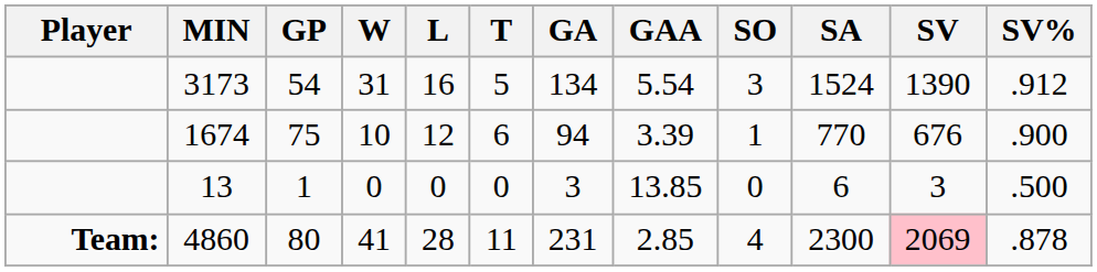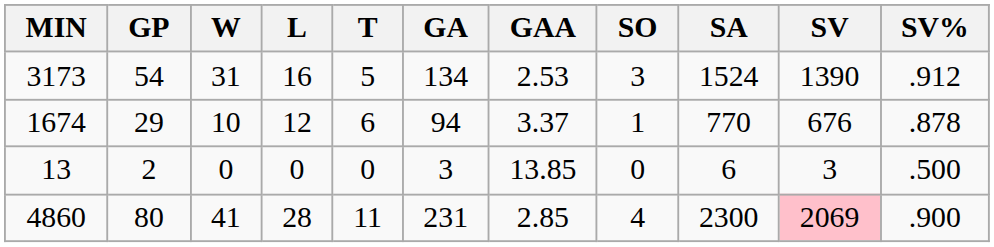 <table class="wikitable sortable" width="60%">
 <tr>
-<th bgcolor="#DDDDFF" width="10%">Player</th>
 <th width="3%" bgcolor="#DDDDFF" title="Minutes played">MIN</th>
 <th width="3%" bgcolor="#DDDDFF" title="Games played in">GP</th>
 <th width="3%" bgcolor="#DDDDFF" title="Games played in">W</th>
 <th width="3%" bgcolor="#DDDDFF"title="Games played in">L</th>
 <th width="3%" bgcolor="#DDDDFF" title="Ties">T</th>
 <th width="3%" bgcolor="#DDDDFF" title="Goals against">GA</th>
 <th width="3%" bgcolor="#DDDDFF" title="Goals against average">GAA</th>
 <th width="3%" bgcolor="#DDDDFF"title="Shut-outs">SO</th>
 <th width="3%" bgcolor="#DDDDFF" title="Shots against">SA</th>
 <th width="3%" bgcolor="#DDDDFF" title="Shots saved">SV</th>
 <th width="3%" bgcolor="#DDDDFF" title="Save percentage">SV%</th>
 </tr>
 <tr align="center">
-<td align="right"></td>
 <td>3173</td>
 <td>54</td>
 <td>31</td>
 <td>16</td>
 <td>5</td>
 <td>134</td>
-<td>5.54</td>
+<td>2.53</td>
 <td>3</td>
 <td>1524</td>
 <td>1390</td>
 <td>.912</td>
 </tr>
 <tr align="center">
-<td align="right"></td>
 <td>1674</td>
-<td>75</td>
+<td>29</td>
 <td>10</td>
 <td>12</td>
 <td>6</td>
 <td>94</td>
-<td>3.39</td>
+<td>3.37</td>
 <td>1</td>
 <td>770</td>
 <td>676</td>
-<td>.900</td>
+<td>.878</td>
 </tr>
 <tr align="center">
-<td align="right"></td>
 <td>13</td>
-<td>1</td>
+<td>2</td>
 <td>0</td>
 <td>0</td>
 <td>0</td>
 <td>3</td>
 <td>13.85</td>
 <td>0</td>
 <td>6</td>
 <td>3</td>
 <td>.500</td>
 </tr>
 <tr align="center">
-<td align="right"><strong>Team:</strong></td>
 <td>4860</td>
 <td>80</td>
 <td>41</td>
 <td>28</td>
 <td>11</td>
 <td>231</td>
 <td>2.85</td>
 <td>4</td>
 <td>2300</td>
 <td style="background: pink;">2069</td>
-<td>.878</td>
+<td>.900</td>
 </tr>
 </table>
